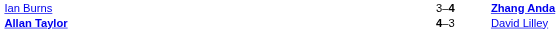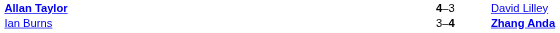 <table width="100%" cellspacing="1">
 <tr>
 <th width=45%></th>
 <th width=10%></th>
 <th width=45%></th>
 </tr>
 <tr>
+<td> <strong><a href='#'>Allan Taylor</a></strong></td>
+<td align="center"><strong>4</strong>–3</td>
+<td> <a href='#'>David Lilley</a></td>
+</tr>
+<tr>
 <td> <a href='#'>Ian Burns</a></td>
 <td align="center">3–<strong>4</strong></td>
 <td> <strong><a href='#'>Zhang Anda</a></strong></td>
 </tr>
-<tr>
-<td> <strong><a href='#'>Allan Taylor</a></strong></td>
-<td align="center"><strong>4</strong>–3</td>
-<td> <a href='#'>David Lilley</a></td>
-</tr>
 </table>
